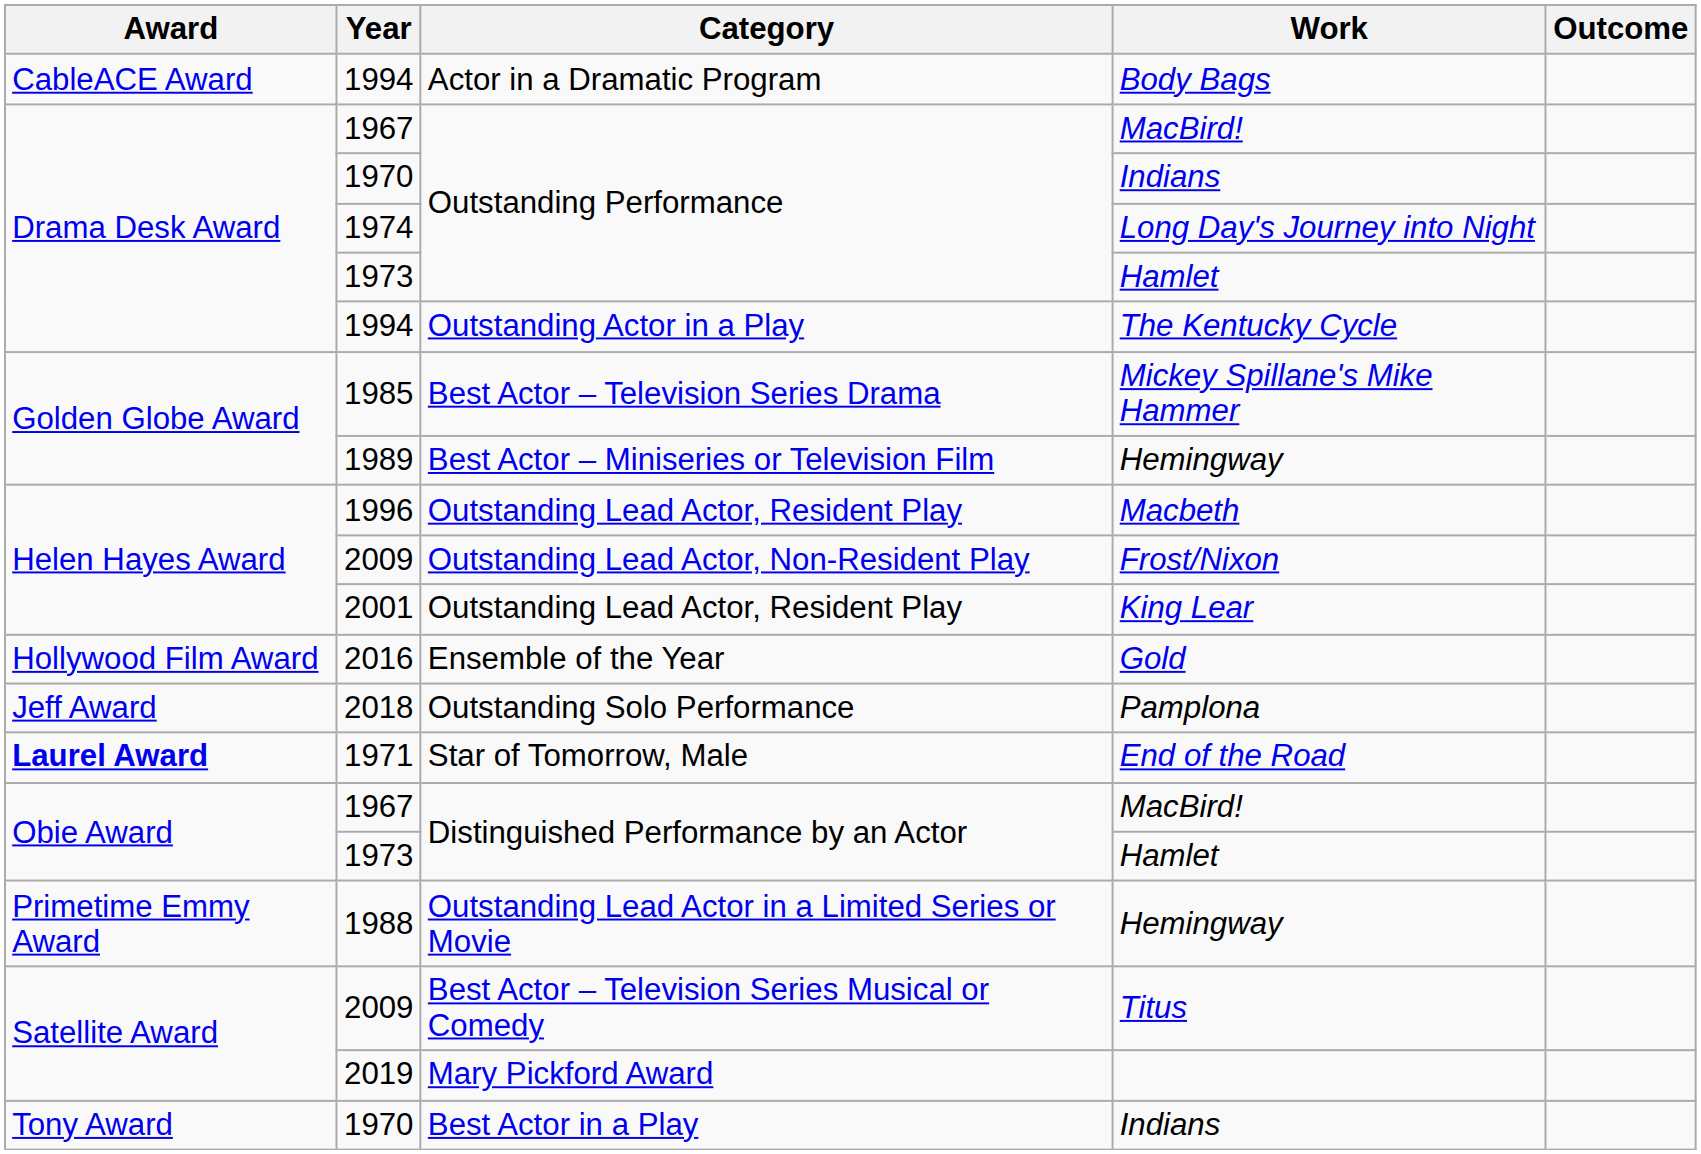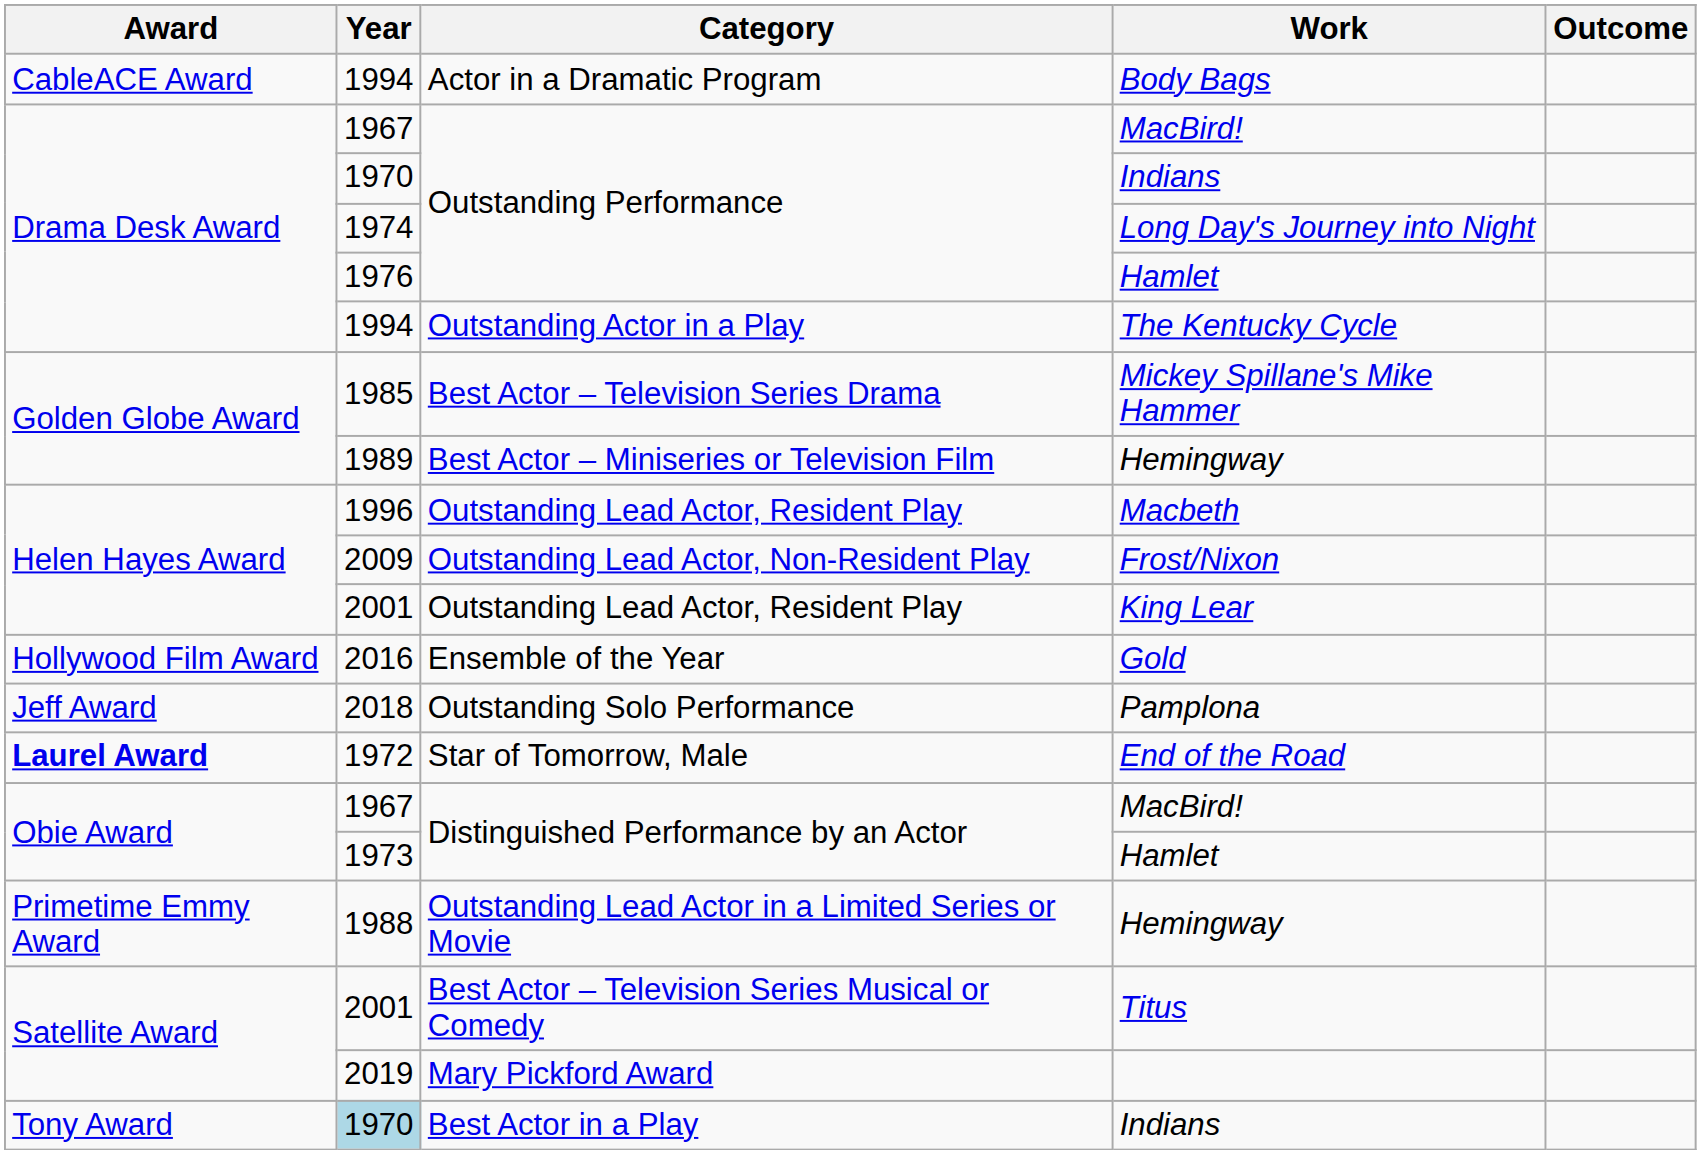 <table class="wikitable plainrowheaders sortable">
 <tr>
 <th>Award</th>
 <th>Year</th>
 <th>Category</th>
 <th>Work</th>
 <th>Outcome</th>
 </tr>
 <tr>
 <td><a href='#'>CableACE Award</a></td>
 <td>1994</td>
 <td>Actor in a Dramatic Program</td>
 <td><a href='#'><em>Body Bags</em></a></td>
 <td></td>
 </tr>
 <tr>
 <td rowspan="5"><a href='#'>Drama Desk Award</a></td>
 <td>1967</td>
 <td rowspan="4">Outstanding Performance</td>
 <td><em><a href='#'>MacBird!</a></em></td>
 <td></td>
 </tr>
 <tr>
 <td>1970</td>
 <td><a href='#'><em>Indians</em></a></td>
 <td></td>
 </tr>
 <tr>
 <td>1974</td>
 <td><em><a href='#'>Long Day's Journey into Night</a></em></td>
 <td></td>
 </tr>
 <tr>
-<td>1973</td>
+<td>1976</td>
 <td><em><a href='#'>Hamlet</a></em></td>
 <td></td>
 </tr>
 <tr>
 <td>1994</td>
 <td><a href='#'>Outstanding Actor in a Play</a></td>
 <td><em><a href='#'>The Kentucky Cycle</a></em></td>
 <td></td>
 </tr>
 <tr>
 <td rowspan="2"><a href='#'>Golden Globe Award</a></td>
 <td>1985</td>
 <td><a href='#'>Best Actor – Television Series Drama</a></td>
 <td><em><a href='#'>Mickey Spillane's Mike Hammer</a></em></td>
 <td></td>
 </tr>
 <tr>
 <td>1989</td>
 <td><a href='#'>Best Actor – Miniseries or Television Film</a></td>
 <td><em>Hemingway</em></td>
 <td></td>
 </tr>
 <tr>
 <td rowspan="3"><a href='#'>Helen Hayes Award</a></td>
 <td>1996</td>
 <td><a href='#'>Outstanding Lead Actor, Resident Play</a></td>
 <td><em><a href='#'>Macbeth</a></em></td>
 <td></td>
 </tr>
 <tr>
 <td>2009</td>
 <td><a href='#'>Outstanding Lead Actor, Non-Resident Play</a></td>
 <td><a href='#'><em>Frost/Nixon</em></a></td>
 <td></td>
 </tr>
 <tr>
 <td>2001</td>
 <td>Outstanding Lead Actor, Resident Play</td>
 <td><em><a href='#'>King Lear</a></em></td>
 <td></td>
 </tr>
 <tr>
 <td><a href='#'>Hollywood Film Award</a></td>
 <td>2016</td>
 <td>Ensemble of the Year</td>
 <td><a href='#'><em>Gold</em></a></td>
 <td></td>
 </tr>
 <tr>
 <td><a href='#'>Jeff Award</a></td>
 <td>2018</td>
 <td>Outstanding Solo Performance</td>
 <td><em>Pamplona</em></td>
 <td></td>
 </tr>
 <tr>
 <td><strong><a href='#'>Laurel Award</a></strong></td>
-<td>1971</td>
+<td>1972</td>
 <td>Star of Tomorrow, Male</td>
 <td><a href='#'><em>End of the Road</em></a></td>
 <td></td>
 </tr>
 <tr>
 <td rowspan="2"><a href='#'>Obie Award</a></td>
 <td>1967</td>
 <td rowspan="2">Distinguished Performance by an Actor</td>
 <td><em>MacBird!</em></td>
 <td></td>
 </tr>
 <tr>
 <td>1973</td>
 <td><em>Hamlet</em></td>
 <td></td>
 </tr>
 <tr>
 <td><a href='#'>Primetime Emmy Award</a></td>
 <td>1988</td>
 <td><a href='#'>Outstanding Lead Actor in a Limited Series or Movie</a></td>
 <td><em>Hemingway</em></td>
 <td></td>
 </tr>
 <tr>
 <td rowspan="2"><a href='#'>Satellite Award</a></td>
-<td>2009</td>
+<td>2001</td>
 <td><a href='#'>Best Actor – Television Series Musical or Comedy</a></td>
 <td><a href='#'><em>Titus</em></a></td>
 <td></td>
 </tr>
 <tr>
 <td>2019</td>
 <td><a href='#'>Mary Pickford Award</a></td>
 <td></td>
 <td></td>
 </tr>
 <tr>
 <td><a href='#'>Tony Award</a></td>
-<td>1970</td>
+<td style="background: lightblue;">1970</td>
 <td><a href='#'>Best Actor in a Play</a></td>
 <td><em>Indians</em></td>
 <td></td>
 </tr>
 </table>
